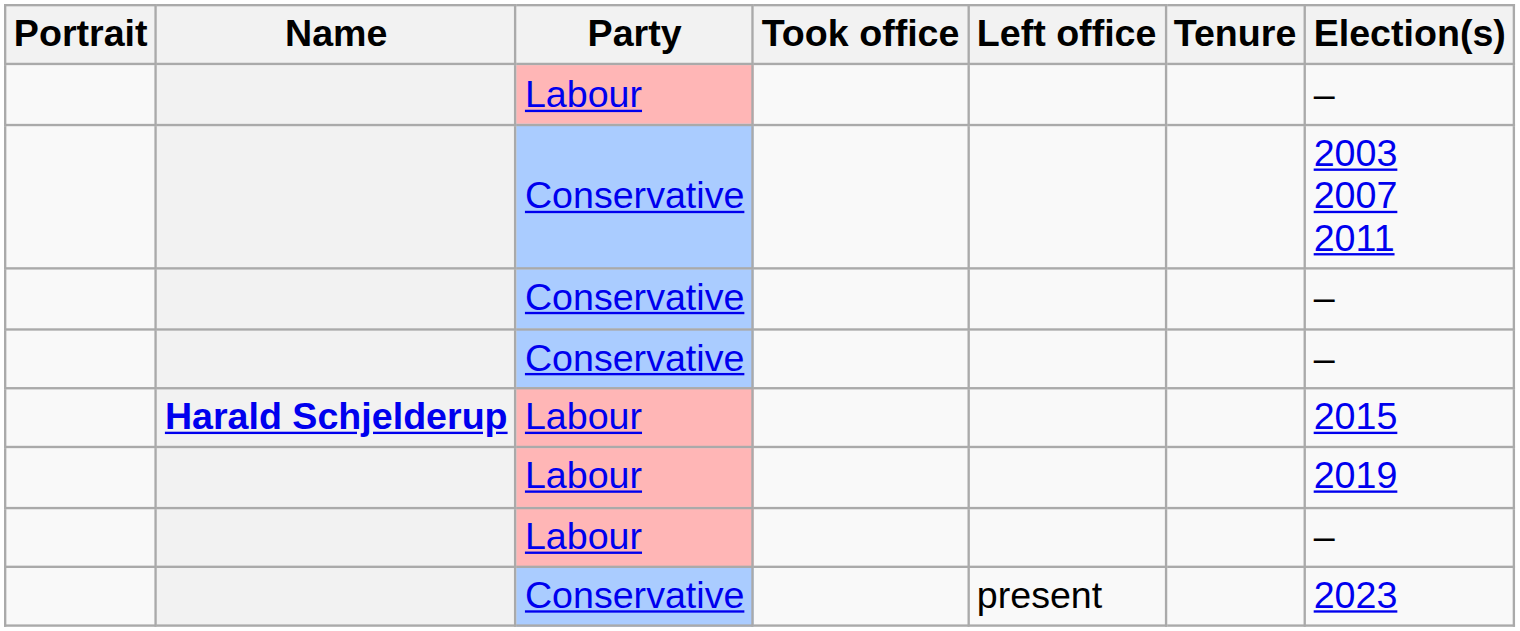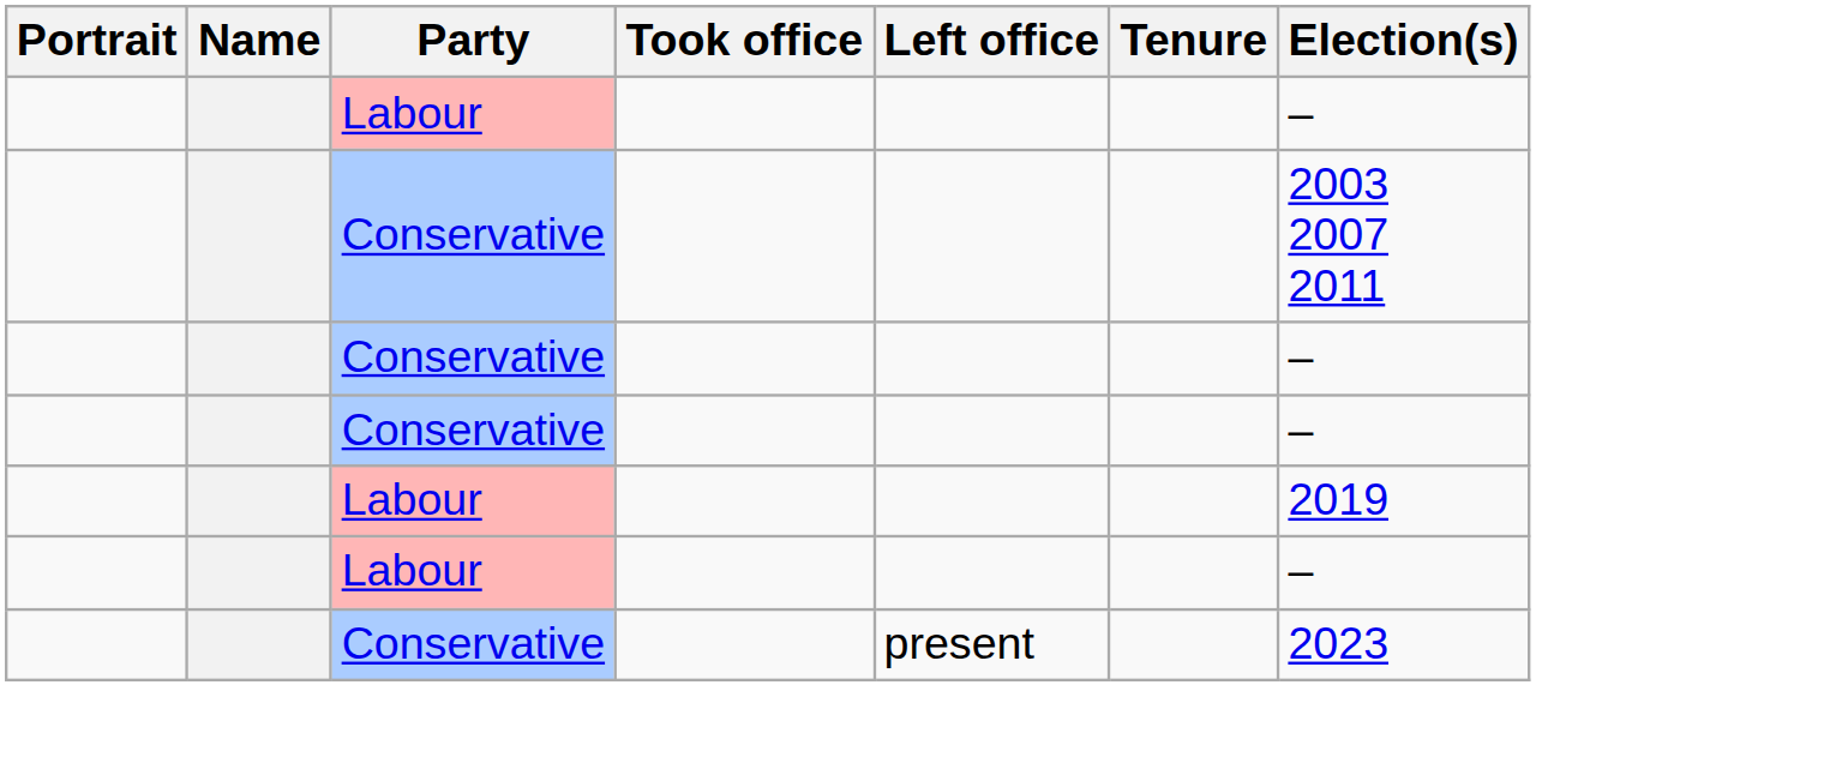 <table class="wikitable plainrowheaders sortable">
 <tr>
 <th scope=col class=unsortable>Portrait</th>
 <th scope=col>Name</th>
 <th scope=col>Party</th>
 <th scope=col>Took office</th>
 <th scope=col>Left office</th>
 <th scope=col>Tenure</th>
 <th scope=col>Election(s)</th>
 </tr>
 <tr>
 <td align=center></td>
 <th scope=row></th>
 <td style="background:#FFB6B6"><a href='#'>Labour</a></td>
 <td></td>
 <td></td>
 <td></td>
 <td>–</td>
 </tr>
 <tr>
 <td align=center></td>
 <th scope=row></th>
 <td style="background:#AACCFF"><a href='#'>Conservative</a></td>
 <td></td>
 <td></td>
 <td></td>
 <td><a href='#'>2003</a><br><a href='#'>2007</a><br><a href='#'>2011</a></td>
 </tr>
 <tr>
 <td align=center></td>
 <th scope=row></th>
 <td style="background:#AACCFF"><a href='#'>Conservative</a></td>
 <td></td>
 <td></td>
 <td></td>
 <td>–</td>
 </tr>
 <tr>
 <td align=center></td>
 <th scope=row></th>
 <td style="background:#AACCFF"><a href='#'>Conservative</a></td>
 <td></td>
 <td></td>
 <td></td>
 <td>–</td>
 </tr>
 <tr>
 <td align=center></td>
-<th scope=row><a href='#'>Harald Schjelderup</a></th>
-<td style="background:#FFB6B6"><a href='#'>Labour</a></td>
-<td></td>
-<td></td>
-<td></td>
-<td><a href='#'>2015</a></td>
-</tr>
-<tr>
-<td align=center></td>
 <th scope=row></th>
 <td style="background:#FFB6B6"><a href='#'>Labour</a></td>
 <td></td>
 <td></td>
 <td></td>
 <td><a href='#'>2019</a></td>
 </tr>
 <tr>
 <td align=center></td>
 <th scope=row></th>
 <td style="background:#FFB6B6"><a href='#'>Labour</a></td>
 <td></td>
 <td></td>
 <td></td>
 <td>–</td>
 </tr>
 <tr>
 <td align=center></td>
 <th scope=row></th>
 <td style="background:#AACCFF"><a href='#'>Conservative</a></td>
 <td></td>
 <td>present</td>
 <td></td>
 <td><a href='#'>2023</a></td>
 </tr>
 </table>
